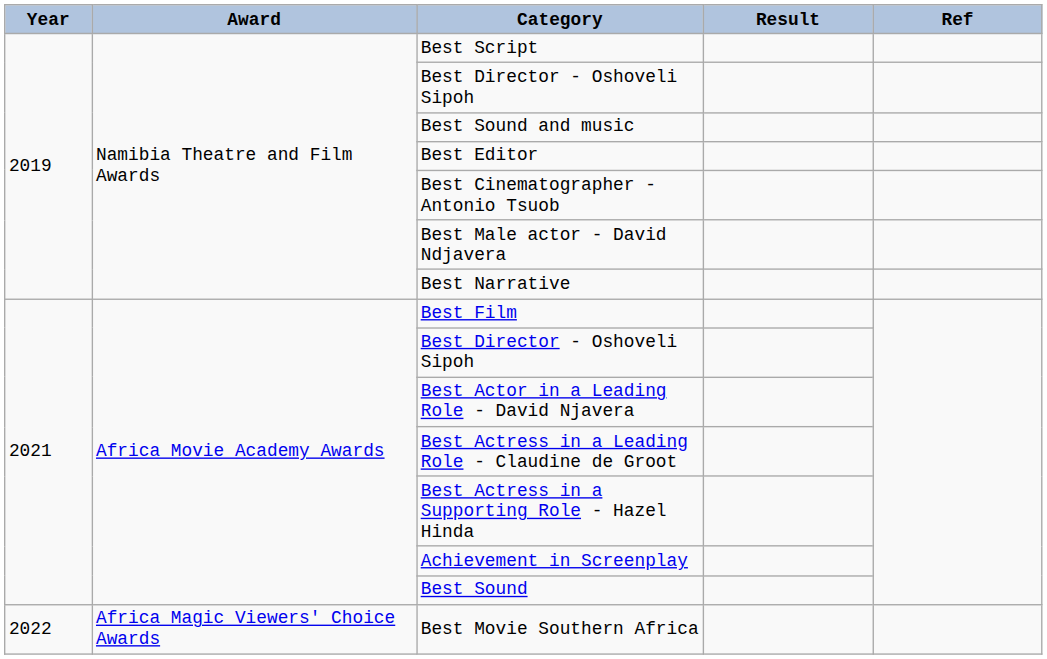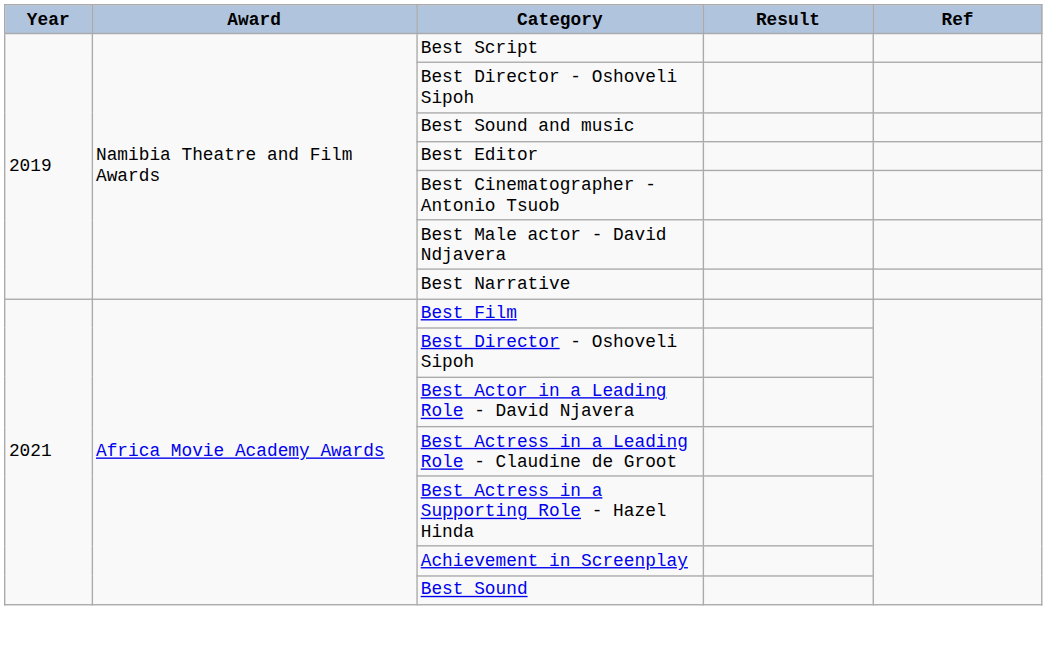 <table class="wikitable" width="60%">
 <tr>
 <th style="width:10pt; background:LightSteelBlue;">Year</th>
 <th style="width:100pt; background:LightSteelBlue;">Award</th>
 <th style="width:40pt; background:LightSteelBlue;">Category</th>
 <th style="width:50pt; background:LightSteelBlue;">Result</th>
 <th style="width:50pt; background:LightSteelBlue;">Ref</th>
 </tr>
 <tr>
 <td rowspan="7">2019</td>
 <td rowspan="7">Namibia Theatre and Film Awards</td>
 <td>Best Script</td>
 <td></td>
 <td></td>
 </tr>
 <tr>
 <td>Best Director - Oshoveli Sipoh</td>
 <td></td>
 <td></td>
 </tr>
 <tr>
 <td>Best Sound and music</td>
 <td></td>
 <td></td>
 </tr>
 <tr>
 <td>Best Editor</td>
 <td></td>
 <td></td>
 </tr>
 <tr>
 <td>Best Cinematographer - Antonio Tsuob</td>
 <td></td>
 <td></td>
 </tr>
 <tr>
 <td>Best Male actor - David Ndjavera</td>
 <td></td>
 <td></td>
 </tr>
 <tr>
 <td>Best Narrative</td>
 <td></td>
 <td></td>
 </tr>
 <tr>
 <td rowspan="7">2021</td>
 <td rowspan="7"><a href='#'>Africa Movie Academy Awards</a></td>
 <td><a href='#'>Best Film</a></td>
 <td></td>
 <td rowspan="7"></td>
 </tr>
 <tr>
 <td><a href='#'>Best Director</a> - Oshoveli Sipoh</td>
 <td></td>
 </tr>
 <tr>
 <td><a href='#'>Best Actor in a Leading Role</a> - David Njavera</td>
 <td></td>
 </tr>
 <tr>
 <td><a href='#'>Best Actress in a Leading Role</a> - Claudine de Groot</td>
 <td></td>
 </tr>
 <tr>
 <td><a href='#'>Best Actress in a Supporting Role</a> - Hazel Hinda</td>
 <td></td>
 </tr>
 <tr>
 <td><a href='#'>Achievement in Screenplay</a></td>
 <td></td>
 </tr>
 <tr>
 <td><a href='#'>Best Sound</a></td>
 <td></td>
 </tr>
-<tr>
-<td>2022</td>
-<td><a href='#'>Africa Magic Viewers' Choice Awards</a></td>
-<td>Best Movie Southern Africa</td>
-<td></td>
-<td></td>
-</tr>
 </table>
